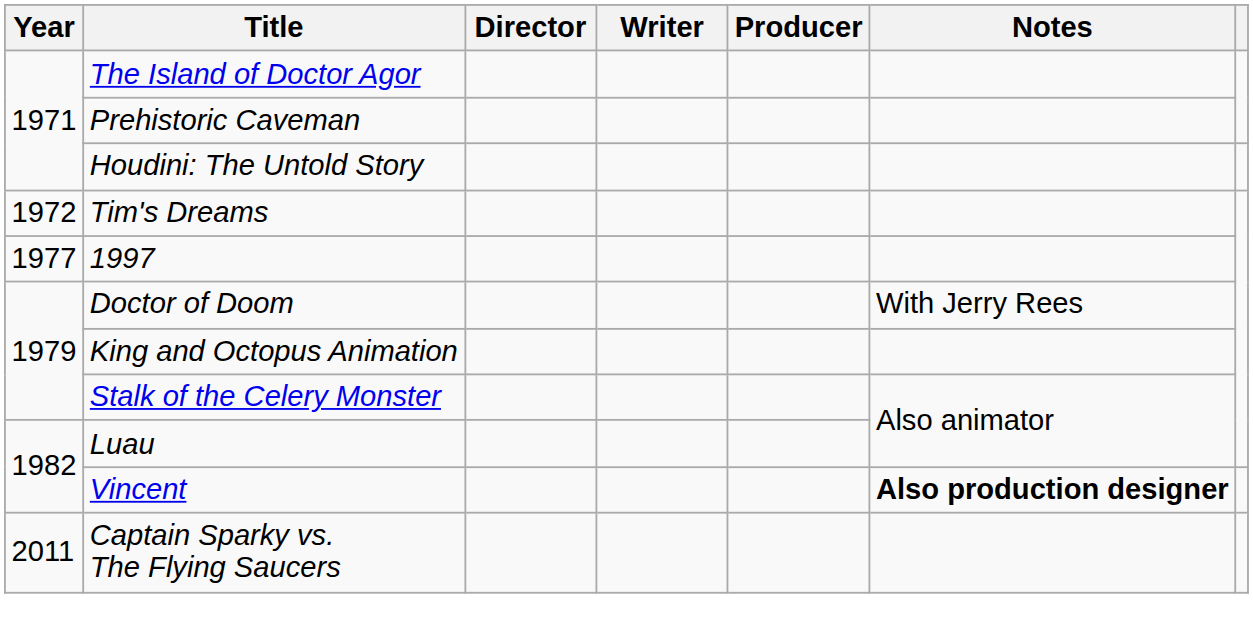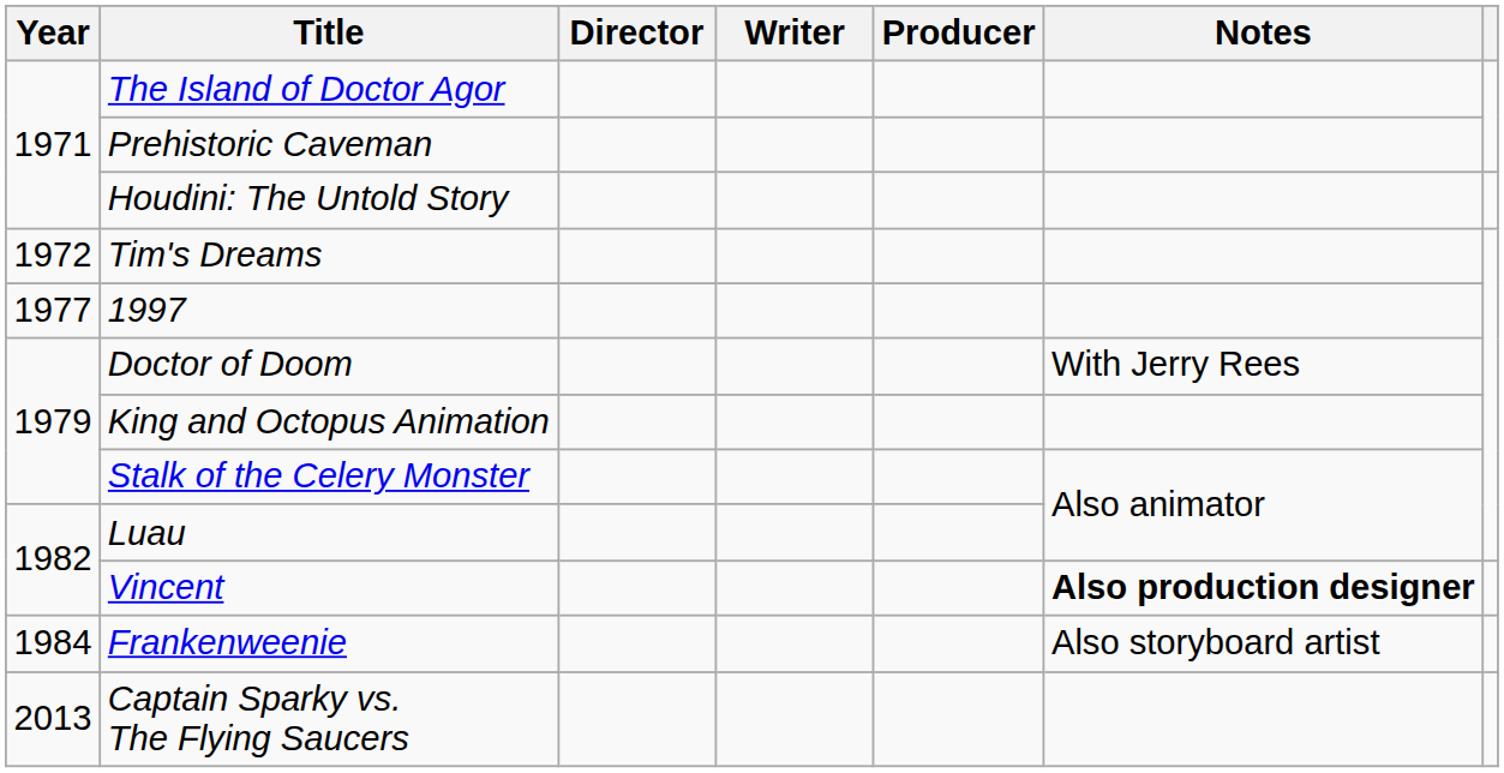 <table class="wikitable">
 <tr>
 <th>Year</th>
 <th>Title</th>
 <th width="65">Director</th>
 <th width="65">Writer</th>
 <th width="65">Producer</th>
 <th>Notes</th>
 <th></th>
 </tr>
 <tr>
 <td rowspan="3">1971</td>
 <td scope="row"><em><a href='#'>The Island of Doctor Agor</a></em></td>
 <td></td>
 <td></td>
 <td></td>
 <td></td>
 <td rowspan=2></td>
 </tr>
 <tr>
 <td scope="row"><em>Prehistoric Caveman</em></td>
 <td></td>
 <td></td>
 <td></td>
 <td></td>
 </tr>
 <tr>
 <td scope="row"><em>Houdini: The Untold Story</em></td>
 <td></td>
 <td></td>
 <td></td>
 <td></td>
 <td></td>
 </tr>
 <tr>
 <td>1972</td>
 <td scope="row"><em>Tim's Dreams</em></td>
 <td></td>
 <td></td>
 <td></td>
 <td></td>
 <td rowspan=6></td>
 </tr>
 <tr>
 <td>1977</td>
 <td scope="row"><em>1997</em></td>
 <td></td>
 <td></td>
 <td></td>
 <td></td>
 </tr>
 <tr>
 <td rowspan="3">1979</td>
 <td scope="row"><em>Doctor of Doom</em></td>
 <td></td>
 <td></td>
 <td></td>
 <td>With Jerry Rees</td>
 </tr>
 <tr>
 <td scope="row"><em>King and Octopus Animation</em></td>
 <td></td>
 <td></td>
 <td></td>
 <td></td>
 </tr>
 <tr>
 <td scope="row"><em><a href='#'>Stalk of the Celery Monster</a></em></td>
 <td></td>
 <td></td>
 <td></td>
 <td rowspan=2>Also animator</td>
 </tr>
 <tr>
 <td rowspan="2">1982</td>
 <td scope="row"><em>Luau</em></td>
 <td></td>
 <td></td>
 <td></td>
 </tr>
 <tr>
 <td scope="row"><em><a href='#'>Vincent</a></em></td>
 <td></td>
 <td></td>
 <td></td>
 <td><strong>Also production designer</strong></td>
 <td></td>
 </tr>
 <tr>
-<td>2011</td>
+<td>1984</td>
+<td scope="row"><em><a href='#'>Frankenweenie</a></em></td>
+<td></td>
+<td></td>
+<td></td>
+<td>Also storyboard artist</td>
+<td></td>
+</tr>
+<tr>
+<td>2013</td>
 <td><em>Captain Sparky vs.<br>The Flying Saucers</em></td>
 <td></td>
 <td></td>
 <td></td>
 <td></td>
 <td></td>
 </tr>
 </table>
